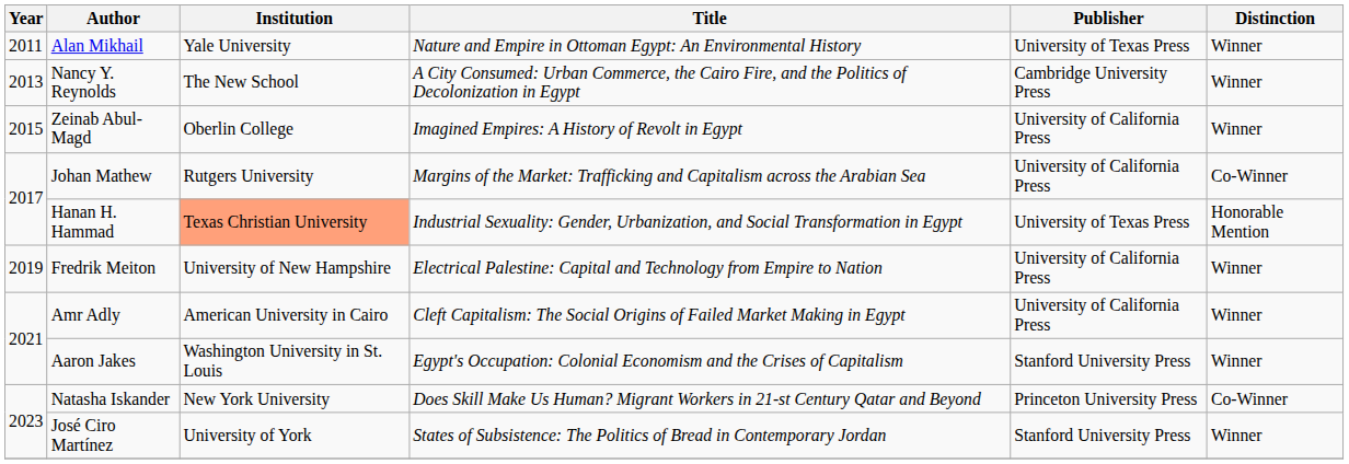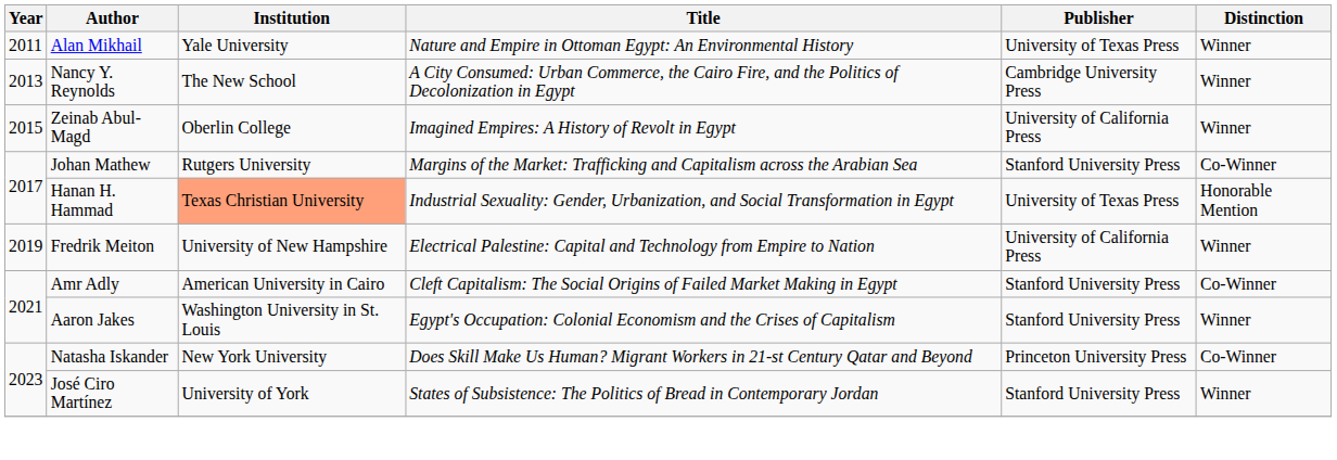 <table class="sortable wikitable" width=%100>
 <tr>
 <th>Year</th>
 <th><strong>Author</strong></th>
 <th>Institution</th>
 <th>Title</th>
 <th>Publisher</th>
 <th>Distinction</th>
 </tr>
 <tr>
 <td rowspan="1">2011</td>
 <td><a href='#'>Alan Mikhail</a></td>
 <td>Yale University</td>
 <td><em>Nature and Empire in Ottoman Egypt: An Environmental History</em></td>
 <td>University of Texas Press</td>
 <td>Winner</td>
 </tr>
 <tr>
 <td rowspan="1">2013</td>
 <td>Nancy Y. Reynolds</td>
 <td>The New School</td>
 <td><em>A City Consumed: Urban Commerce, the Cairo Fire, and the Politics of Decolonization in Egypt</em></td>
 <td>Cambridge University Press</td>
 <td>Winner</td>
 </tr>
 <tr>
 <td rowspan="1">2015</td>
 <td>Zeinab Abul-Magd</td>
 <td>Oberlin College</td>
 <td><em>Imagined Empires: A History of Revolt in Egypt</em></td>
 <td>University of California Press</td>
 <td>Winner</td>
 </tr>
 <tr>
 <td rowspan="2">2017</td>
 <td>Johan Mathew</td>
 <td>Rutgers University</td>
 <td><em>Margins of the Market: Trafficking and Capitalism across the Arabian Sea</em></td>
-<td>University of California Press</td>
+<td>Stanford University Press</td>
 <td>Co-Winner</td>
 </tr>
 <tr>
 <td>Hanan H. Hammad</td>
 <td style="background: lightsalmon;">Texas Christian University</td>
 <td><em>Industrial Sexuality: Gender, Urbanization, and Social Transformation in Egypt</em></td>
 <td>University of Texas Press</td>
 <td>Honorable Mention</td>
 </tr>
 <tr>
 <td rowspan="1">2019</td>
 <td>Fredrik Meiton</td>
 <td>University of New Hampshire</td>
 <td><em>Electrical Palestine: Capital and Technology from Empire to Nation</em></td>
 <td>University of California Press</td>
 <td>Winner</td>
 </tr>
 <tr>
 <td rowspan="2">2021</td>
 <td>Amr Adly</td>
 <td>American University in Cairo</td>
 <td><em>Cleft Capitalism: The Social Origins of Failed Market Making in Egypt</em></td>
-<td>University of California Press</td>
-<td>Winner</td>
+<td>Stanford University Press</td>
+<td>Co-Winner</td>
 </tr>
 <tr>
 <td>Aaron Jakes</td>
 <td>Washington University in St. Louis</td>
 <td><em>Egypt's Occupation: Colonial Economism and the Crises of Capitalism</em></td>
 <td>Stanford University Press</td>
 <td>Winner</td>
 </tr>
 <tr>
 <td rowspan="2">2023</td>
 <td>Natasha Iskander</td>
 <td>New York University</td>
 <td><em>Does Skill Make Us Human? Migrant Workers in 21-st Century Qatar and Beyond</em></td>
 <td>Princeton University Press</td>
 <td>Co-Winner</td>
 </tr>
 <tr>
 <td>José Ciro Martínez</td>
 <td>University of York</td>
 <td><em>States of Subsistence: The Politics of Bread in Contemporary Jordan</em></td>
 <td>Stanford University Press</td>
 <td>Winner</td>
 </tr>
 <tr>
 </tr>
 </table>
